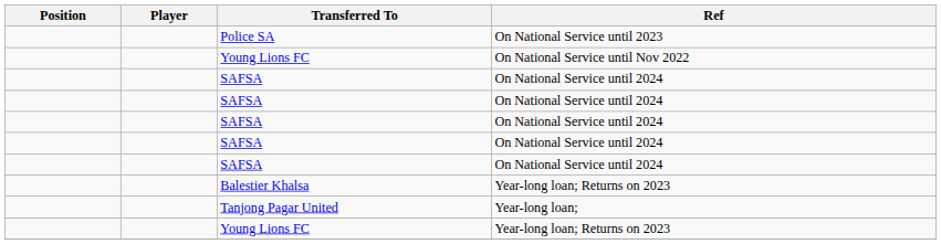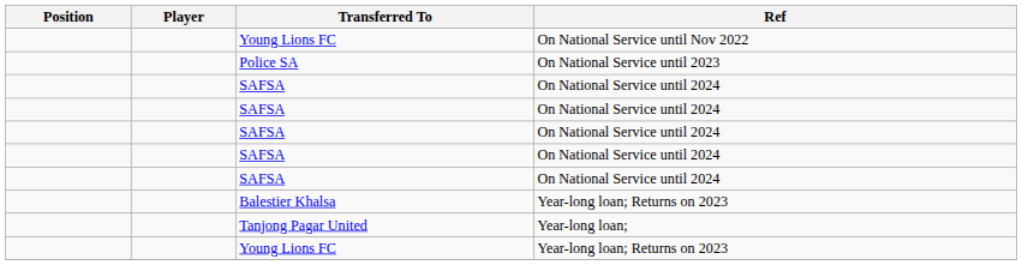 <table class="wikitable sortable" style="width:70%; text-align:center; font-size:100%; text-align:left;">
 <tr>
 <th>Position</th>
 <th>Player</th>
 <th>Transferred To</th>
 <th>Ref</th>
 </tr>
 <tr>
 <td></td>
 <td></td>
-<td> <a href='#'>Police SA</a></td>
-<td>On National Service until 2023</td>
+<td> <a href='#'>Young Lions FC</a> </td>
+<td>On National Service until Nov 2022</td>
 </tr>
 <tr>
 <td></td>
 <td></td>
-<td> <a href='#'>Young Lions FC</a> </td>
-<td>On National Service until Nov 2022</td>
+<td> <a href='#'>Police SA</a></td>
+<td>On National Service until 2023</td>
 </tr>
 <tr>
 <td></td>
 <td></td>
 <td> <a href='#'>SAFSA</a></td>
 <td>On National Service until 2024</td>
 </tr>
 <tr>
 <td></td>
 <td></td>
 <td> <a href='#'>SAFSA</a></td>
 <td>On National Service until 2024</td>
 </tr>
 <tr>
 <td></td>
 <td></td>
 <td> <a href='#'>SAFSA</a></td>
 <td>On National Service until 2024</td>
 </tr>
 <tr>
 <td></td>
 <td></td>
 <td> <a href='#'>SAFSA</a></td>
 <td>On National Service until 2024</td>
 </tr>
 <tr>
 <td></td>
 <td></td>
 <td> <a href='#'>SAFSA</a></td>
 <td>On National Service until 2024</td>
 </tr>
 <tr>
 <td></td>
 <td></td>
 <td> <a href='#'>Balestier Khalsa</a></td>
 <td>Year-long loan; Returns on 2023 </td>
 </tr>
 <tr>
 <td></td>
 <td></td>
 <td> <a href='#'>Tanjong Pagar United</a></td>
 <td>Year-long loan;</td>
 </tr>
 <tr>
 <td></td>
 <td></td>
 <td> <a href='#'>Young Lions FC</a></td>
 <td>Year-long loan; Returns on 2023</td>
 </tr>
 <tr>
 </tr>
 </table>
